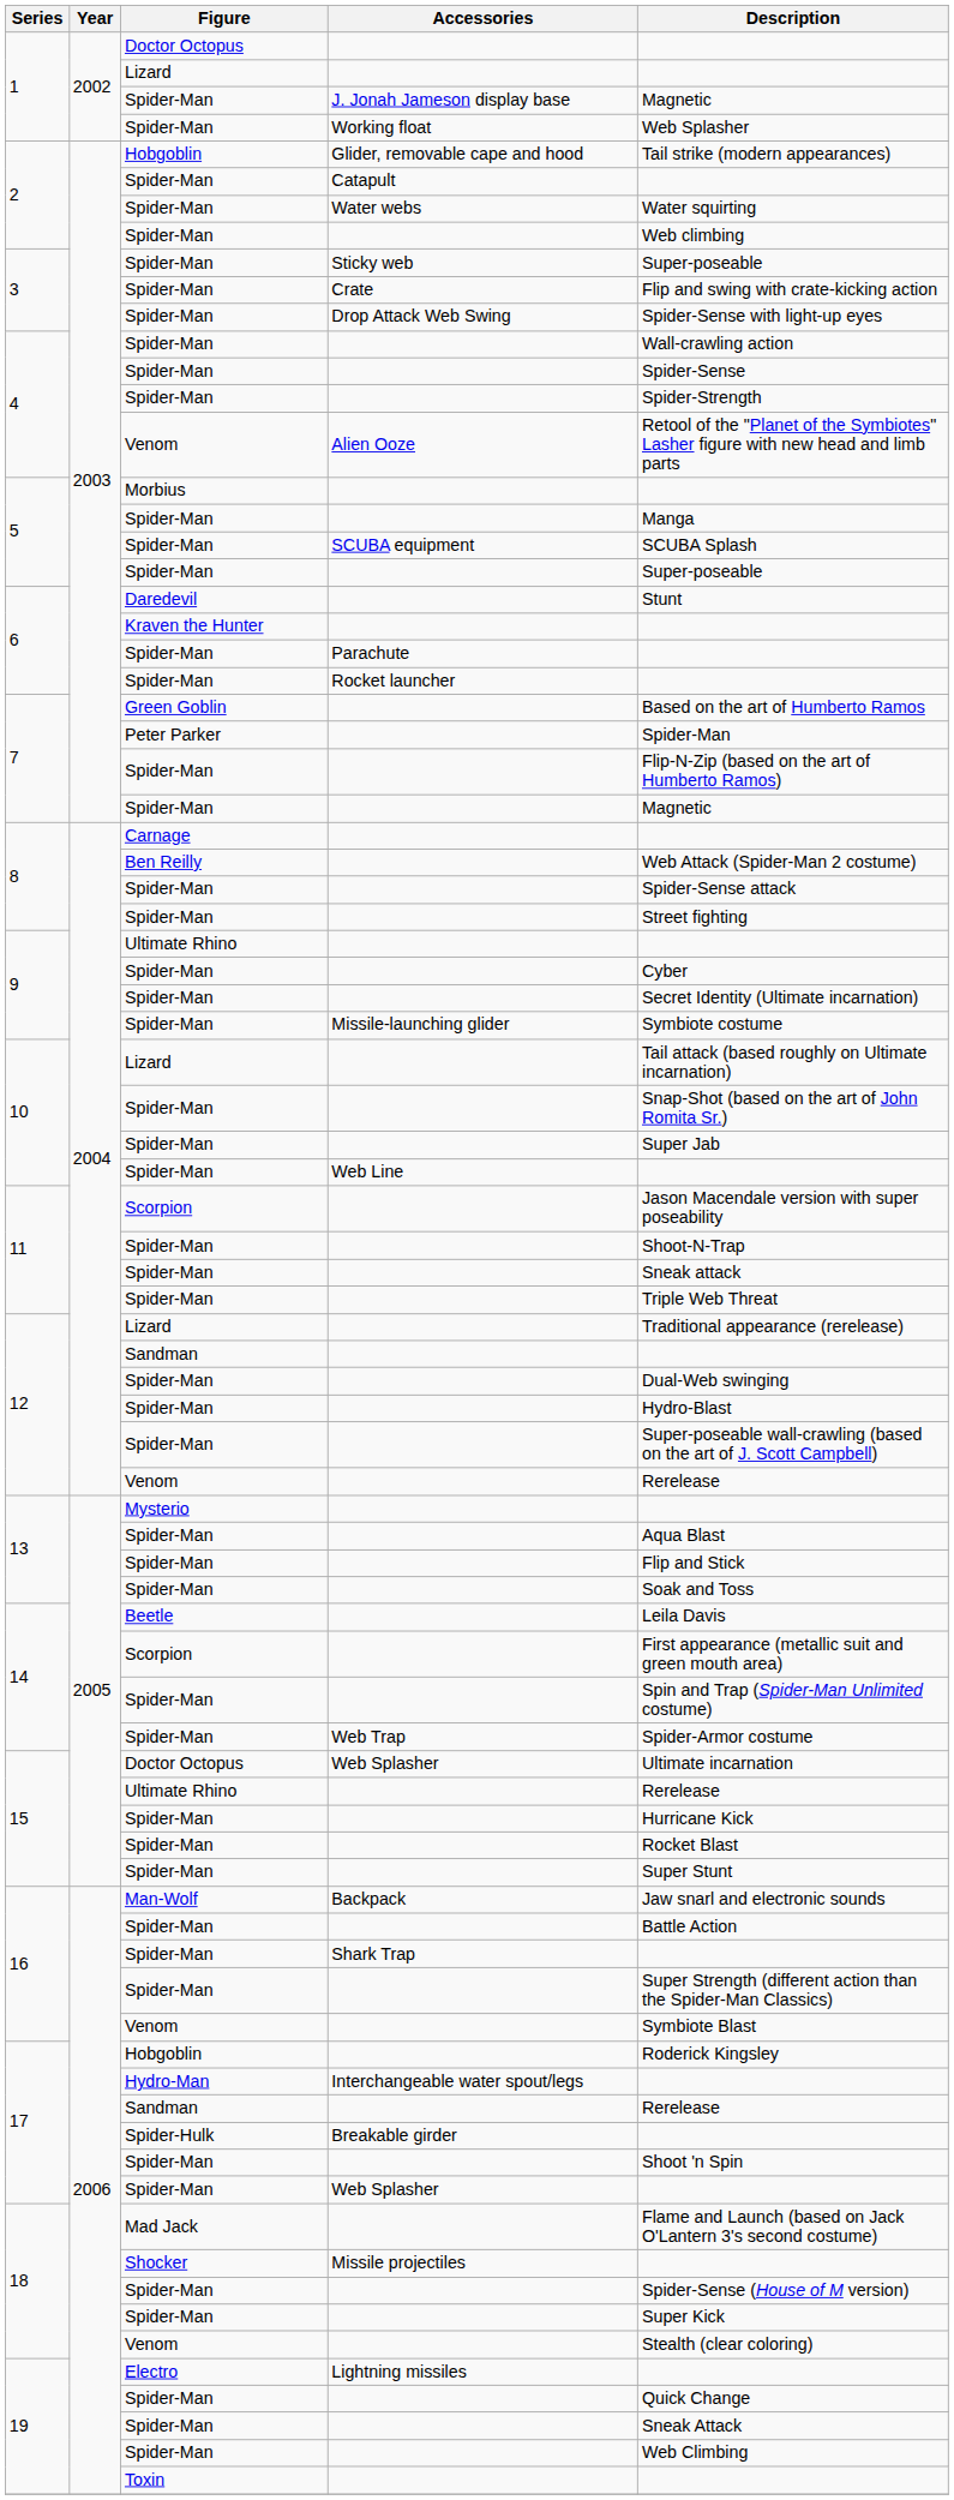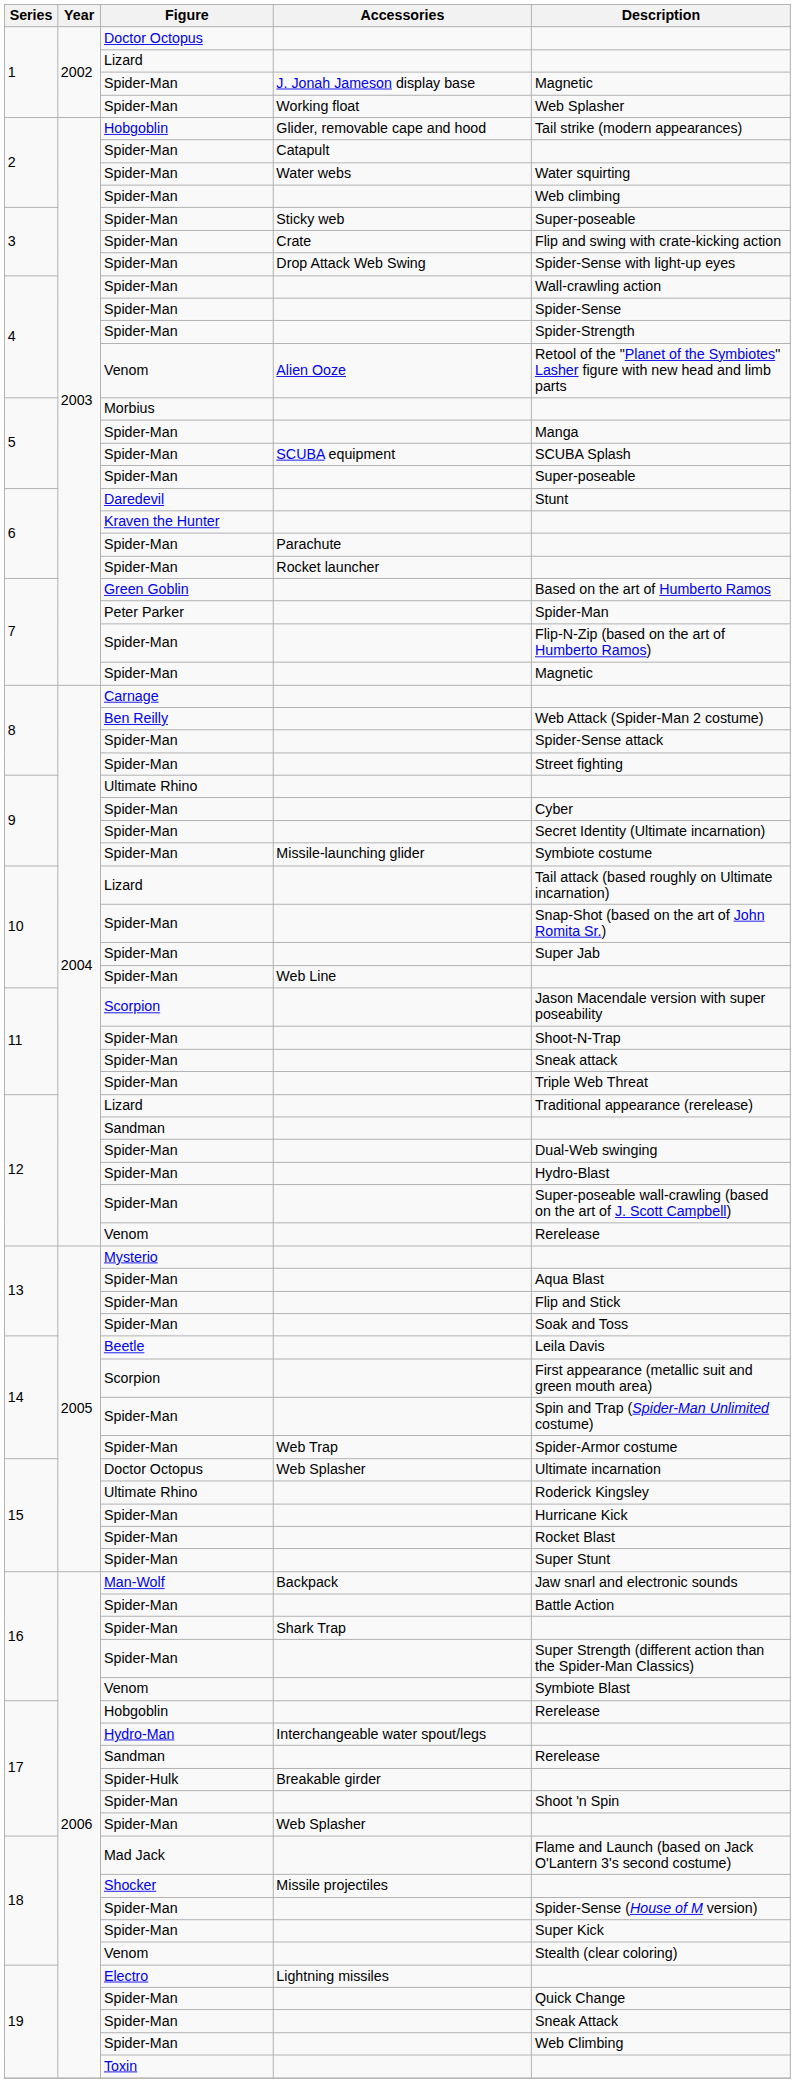 <table class="wikitable" width="100%">
 <tr>
 <th width=5%>Series</th>
 <th width=5%>Year</th>
 <th width=20%>Figure</th>
 <th width=30%>Accessories</th>
 <th width=30%>Description</th>
 </tr>
 <tr>
 <td rowspan=4>1</td>
 <td rowspan=4>2002</td>
 <td><a href='#'>Doctor Octopus</a></td>
 <td></td>
 <td></td>
 </tr>
 <tr>
 <td>Lizard</td>
 <td></td>
 <td></td>
 </tr>
 <tr>
 <td>Spider-Man</td>
 <td><a href='#'>J. Jonah Jameson</a> display base</td>
 <td>Magnetic</td>
 </tr>
 <tr>
 <td>Spider-Man</td>
 <td>Working float</td>
 <td>Web Splasher</td>
 </tr>
 <tr>
 <td rowspan=4>2</td>
 <td rowspan=23>2003</td>
 <td><a href='#'>Hobgoblin</a></td>
 <td>Glider, removable cape and hood</td>
 <td>Tail strike (modern appearances)</td>
 </tr>
 <tr>
 <td>Spider-Man</td>
 <td>Catapult</td>
 <td></td>
 </tr>
 <tr>
 <td>Spider-Man</td>
 <td>Water webs</td>
 <td>Water squirting</td>
 </tr>
 <tr>
 <td>Spider-Man</td>
 <td></td>
 <td>Web climbing</td>
 </tr>
 <tr>
 <td rowspan=3>3</td>
 <td>Spider-Man</td>
 <td>Sticky web</td>
 <td>Super-poseable</td>
 </tr>
 <tr>
 <td>Spider-Man</td>
 <td>Crate</td>
 <td>Flip and swing with crate-kicking action</td>
 </tr>
 <tr>
 <td>Spider-Man</td>
 <td>Drop Attack Web Swing</td>
 <td>Spider-Sense with light-up eyes</td>
 </tr>
 <tr>
 <td rowspan=4>4</td>
 <td>Spider-Man</td>
 <td></td>
 <td>Wall-crawling action</td>
 </tr>
 <tr>
 <td>Spider-Man</td>
 <td></td>
 <td>Spider-Sense</td>
 </tr>
 <tr>
 <td>Spider-Man</td>
 <td></td>
 <td>Spider-Strength</td>
 </tr>
 <tr>
 <td>Venom</td>
 <td><a href='#'>Alien Ooze</a></td>
 <td>Retool of the "<a href='#'>Planet of the Symbiotes</a>" <a href='#'>Lasher</a> figure with new head and limb parts</td>
 </tr>
 <tr>
 <td rowspan=4>5</td>
 <td>Morbius</td>
 <td></td>
 <td></td>
 </tr>
 <tr>
 <td>Spider-Man</td>
 <td></td>
 <td>Manga</td>
 </tr>
 <tr>
 <td>Spider-Man</td>
 <td><a href='#'>SCUBA</a> equipment</td>
 <td>SCUBA Splash</td>
 </tr>
 <tr>
 <td>Spider-Man</td>
 <td></td>
 <td>Super-poseable</td>
 </tr>
 <tr>
 <td rowspan=4>6</td>
 <td><a href='#'>Daredevil</a></td>
 <td></td>
 <td>Stunt</td>
 </tr>
 <tr>
 <td><a href='#'>Kraven the Hunter</a></td>
 <td></td>
 <td></td>
 </tr>
 <tr>
 <td>Spider-Man</td>
 <td>Parachute</td>
 <td></td>
 </tr>
 <tr>
 <td>Spider-Man</td>
 <td>Rocket launcher</td>
 <td></td>
 </tr>
 <tr>
 <td rowspan=4>7</td>
 <td><a href='#'>Green Goblin</a></td>
 <td></td>
 <td>Based on the art of <a href='#'>Humberto Ramos</a></td>
 </tr>
 <tr>
 <td>Peter Parker</td>
 <td></td>
 <td>Spider-Man</td>
 </tr>
 <tr>
 <td>Spider-Man</td>
 <td></td>
 <td>Flip-N-Zip (based on the art of <a href='#'>Humberto Ramos</a>)</td>
 </tr>
 <tr>
 <td>Spider-Man</td>
 <td></td>
 <td>Magnetic</td>
 </tr>
 <tr>
 <td rowspan=4>8</td>
 <td rowspan=22>2004</td>
 <td><a href='#'>Carnage</a></td>
 <td></td>
 <td></td>
 </tr>
 <tr>
 <td><a href='#'>Ben Reilly</a></td>
 <td></td>
 <td>Web Attack (Spider-Man 2 costume)</td>
 </tr>
 <tr>
 <td>Spider-Man</td>
 <td></td>
 <td>Spider-Sense attack</td>
 </tr>
 <tr>
 <td>Spider-Man</td>
 <td></td>
 <td>Street fighting</td>
 </tr>
 <tr>
 <td rowspan=4>9</td>
 <td>Ultimate Rhino</td>
 <td></td>
 <td></td>
 </tr>
 <tr>
 <td>Spider-Man</td>
 <td></td>
 <td>Cyber</td>
 </tr>
 <tr>
 <td>Spider-Man</td>
 <td></td>
 <td>Secret Identity (Ultimate incarnation)</td>
 </tr>
 <tr>
 <td>Spider-Man</td>
 <td>Missile-launching glider</td>
 <td>Symbiote costume</td>
 </tr>
 <tr>
 <td rowspan=4>10</td>
 <td>Lizard</td>
 <td></td>
 <td>Tail attack (based roughly on Ultimate incarnation)</td>
 </tr>
 <tr>
 <td>Spider-Man</td>
 <td></td>
 <td>Snap-Shot (based on the art of <a href='#'>John Romita Sr.</a>)</td>
 </tr>
 <tr>
 <td>Spider-Man</td>
 <td></td>
 <td>Super Jab</td>
 </tr>
 <tr>
 <td>Spider-Man</td>
 <td>Web Line</td>
 <td></td>
 </tr>
 <tr>
 <td rowspan=4>11</td>
 <td><a href='#'>Scorpion</a></td>
 <td></td>
 <td>Jason Macendale version with super poseability</td>
 </tr>
 <tr>
 <td>Spider-Man</td>
 <td></td>
 <td>Shoot-N-Trap</td>
 </tr>
 <tr>
 <td>Spider-Man</td>
 <td></td>
 <td>Sneak attack</td>
 </tr>
 <tr>
 <td>Spider-Man</td>
 <td></td>
 <td>Triple Web Threat</td>
 </tr>
 <tr>
 <td rowspan=6>12</td>
 <td>Lizard</td>
 <td></td>
 <td>Traditional appearance (rerelease)</td>
 </tr>
 <tr>
 <td>Sandman</td>
 <td></td>
 <td></td>
 </tr>
 <tr>
 <td>Spider-Man</td>
 <td></td>
 <td>Dual-Web swinging</td>
 </tr>
 <tr>
 <td>Spider-Man</td>
 <td></td>
 <td>Hydro-Blast</td>
 </tr>
 <tr>
 <td>Spider-Man</td>
 <td></td>
 <td>Super-poseable wall-crawling (based on the art of <a href='#'>J. Scott Campbell</a>)</td>
 </tr>
 <tr>
 <td>Venom</td>
 <td></td>
 <td>Rerelease</td>
 </tr>
 <tr>
 <td rowspan=4>13</td>
 <td rowspan=13>2005</td>
 <td><a href='#'>Mysterio</a></td>
 <td></td>
 <td></td>
 </tr>
 <tr>
 <td>Spider-Man</td>
 <td></td>
 <td>Aqua Blast</td>
 </tr>
 <tr>
 <td>Spider-Man</td>
 <td></td>
 <td>Flip and Stick</td>
 </tr>
 <tr>
 <td>Spider-Man</td>
 <td></td>
 <td>Soak and Toss</td>
 </tr>
 <tr>
 <td rowspan=4>14</td>
 <td><a href='#'>Beetle</a></td>
 <td></td>
 <td>Leila Davis</td>
 </tr>
 <tr>
 <td>Scorpion</td>
 <td></td>
 <td>First appearance (metallic suit and green mouth area)</td>
 </tr>
 <tr>
 <td>Spider-Man</td>
 <td></td>
 <td>Spin and Trap (<em><a href='#'>Spider-Man Unlimited</a></em> costume)</td>
 </tr>
 <tr>
 <td>Spider-Man</td>
 <td>Web Trap</td>
 <td>Spider-Armor costume</td>
 </tr>
 <tr>
 <td rowspan=5>15</td>
 <td>Doctor Octopus</td>
 <td>Web Splasher</td>
 <td>Ultimate incarnation</td>
 </tr>
 <tr>
 <td>Ultimate Rhino</td>
 <td></td>
-<td>Rerelease</td>
+<td>Roderick Kingsley</td>
 </tr>
 <tr>
 <td>Spider-Man</td>
 <td></td>
 <td>Hurricane Kick</td>
 </tr>
 <tr>
 <td>Spider-Man</td>
 <td></td>
 <td>Rocket Blast</td>
 </tr>
 <tr>
 <td>Spider-Man</td>
 <td></td>
 <td>Super Stunt</td>
 </tr>
 <tr>
 <td rowspan=5>16</td>
 <td rowspan=21>2006</td>
 <td><a href='#'>Man-Wolf</a></td>
 <td>Backpack</td>
 <td>Jaw snarl and electronic sounds</td>
 </tr>
 <tr>
 <td>Spider-Man</td>
 <td></td>
 <td>Battle Action</td>
 </tr>
 <tr>
 <td>Spider-Man</td>
 <td>Shark Trap</td>
 <td></td>
 </tr>
 <tr>
 <td>Spider-Man</td>
 <td></td>
 <td>Super Strength (different action than the Spider-Man Classics)</td>
 </tr>
 <tr>
 <td>Venom</td>
 <td></td>
 <td>Symbiote Blast</td>
 </tr>
 <tr>
 <td rowspan=6>17</td>
 <td>Hobgoblin</td>
 <td></td>
-<td>Roderick Kingsley</td>
+<td>Rerelease</td>
 </tr>
 <tr>
 <td><a href='#'>Hydro-Man</a></td>
 <td>Interchangeable water spout/legs</td>
 <td></td>
 </tr>
 <tr>
 <td>Sandman</td>
 <td></td>
 <td>Rerelease</td>
 </tr>
 <tr>
 <td>Spider-Hulk</td>
 <td>Breakable girder</td>
 <td></td>
 </tr>
 <tr>
 <td>Spider-Man</td>
 <td></td>
 <td>Shoot 'n Spin</td>
 </tr>
 <tr>
 <td>Spider-Man</td>
 <td>Web Splasher</td>
 <td></td>
 </tr>
 <tr>
 <td rowspan=5>18</td>
 <td>Mad Jack</td>
 <td></td>
 <td>Flame and Launch (based on Jack O'Lantern 3's second costume)</td>
 </tr>
 <tr>
 <td><a href='#'>Shocker</a></td>
 <td>Missile projectiles</td>
 <td></td>
 </tr>
 <tr>
 <td>Spider-Man</td>
 <td></td>
 <td>Spider-Sense (<em><a href='#'>House of M</a></em> version)</td>
 </tr>
 <tr>
 <td>Spider-Man</td>
 <td></td>
 <td>Super Kick</td>
 </tr>
 <tr>
 <td>Venom</td>
 <td></td>
 <td>Stealth (clear coloring)</td>
 </tr>
 <tr>
 <td rowspan=5>19</td>
 <td><a href='#'>Electro</a></td>
 <td>Lightning missiles</td>
 <td></td>
 </tr>
 <tr>
 <td>Spider-Man</td>
 <td></td>
 <td>Quick Change</td>
 </tr>
 <tr>
 <td>Spider-Man</td>
 <td></td>
 <td>Sneak Attack</td>
 </tr>
 <tr>
 <td>Spider-Man</td>
 <td></td>
 <td>Web Climbing</td>
 </tr>
 <tr>
 <td><a href='#'>Toxin</a></td>
 <td></td>
 <td></td>
 </tr>
 <tr>
 </tr>
 </table>
